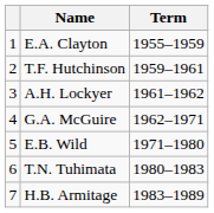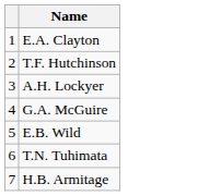 <table class="wikitable">
 <tr>
 <th></th>
 <th>Name</th>
-<th>Term</th>
 </tr>
 <tr>
 <td>1</td>
 <td>E.A. Clayton</td>
-<td align=center>1955–1959</td>
 </tr>
 <tr>
 <td>2</td>
 <td>T.F. Hutchinson</td>
-<td align=center>1959–1961</td>
 </tr>
 <tr>
 <td>3</td>
 <td>A.H. Lockyer</td>
-<td align=center>1961–1962</td>
 </tr>
 <tr>
 <td>4</td>
 <td>G.A. McGuire</td>
-<td align=center>1962–1971</td>
 </tr>
 <tr>
 <td>5</td>
 <td>E.B. Wild</td>
-<td align=center>1971–1980</td>
 </tr>
 <tr>
 <td>6</td>
 <td>T.N. Tuhimata</td>
-<td align=center>1980–1983</td>
 </tr>
 <tr>
 <td>7</td>
 <td>H.B. Armitage</td>
-<td align=center>1983–1989</td>
 </tr>
 </table>
